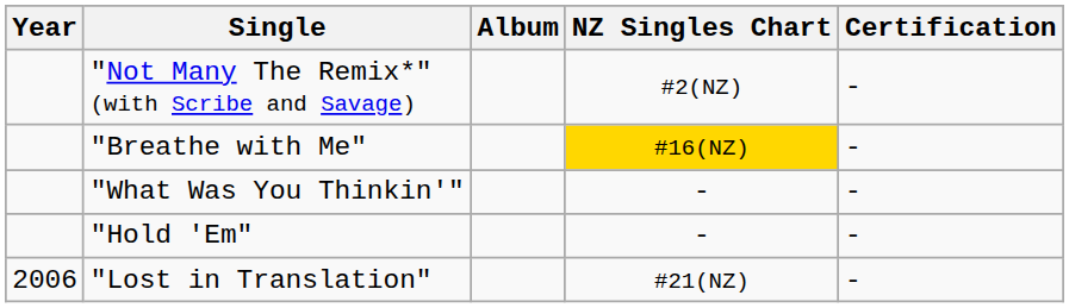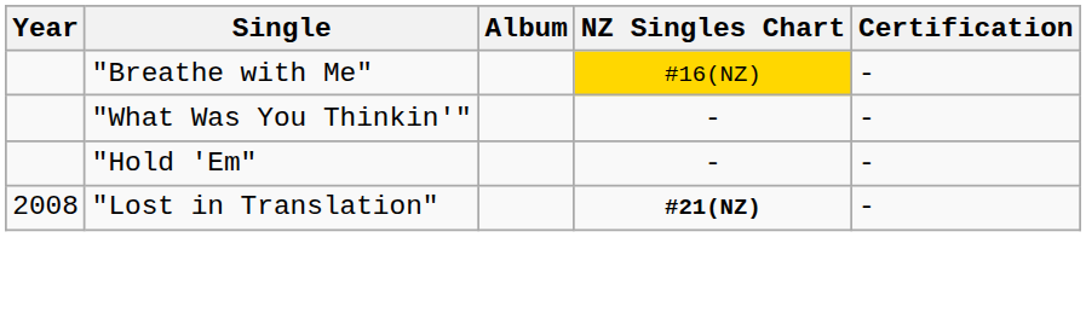 <table class="wikitable">
 <tr>
 <th>Year</th>
 <th>Single</th>
 <th>Album</th>
 <th>NZ Singles Chart</th>
 <th>Certification</th>
-</tr>
-<tr>
-<td></td>
-<td>"<a href='#'>Not Many</a> The Remix*"<br><small>(with <a href='#'>Scribe</a> and <a href='#'>Savage</a>)</small></td>
-<td></td>
-<td align="center"><small>#2(NZ)</small></td>
-<td>-</td>
 </tr>
 <tr>
 <td></td>
 <td>"Breathe with Me"</td>
 <td></td>
 <td align="center" style="background: gold;"><small>#16(NZ)</small></td>
 <td>-</td>
 </tr>
 <tr>
 <td></td>
 <td>"What Was You Thinkin'"</td>
 <td></td>
 <td align="center">-</td>
 <td>-</td>
 </tr>
 <tr>
 <td></td>
 <td>"Hold 'Em"</td>
 <td></td>
 <td align="center">-</td>
 <td>-</td>
 </tr>
 <tr>
-<td>2006</td>
+<td>2008</td>
 <td>"Lost in Translation"</td>
 <td></td>
-<td align="center"><small>#21(NZ)</small></td>
+<td align="center"><strong><small>#21(NZ)</small></strong></td>
 <td>-</td>
 </tr>
 </table>
